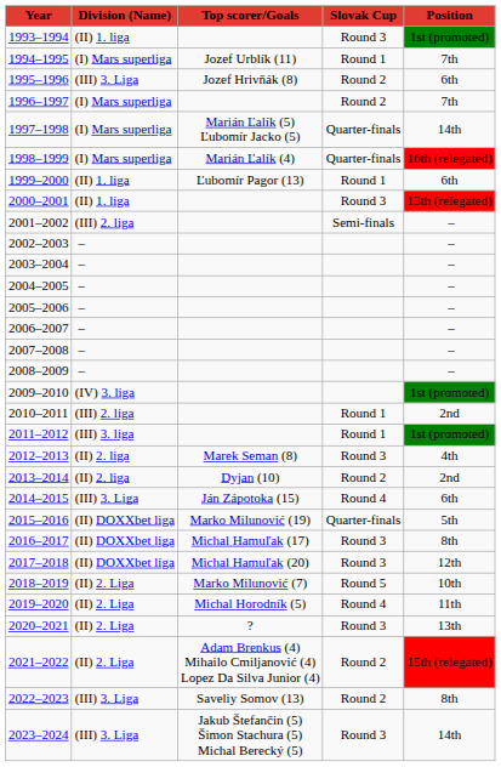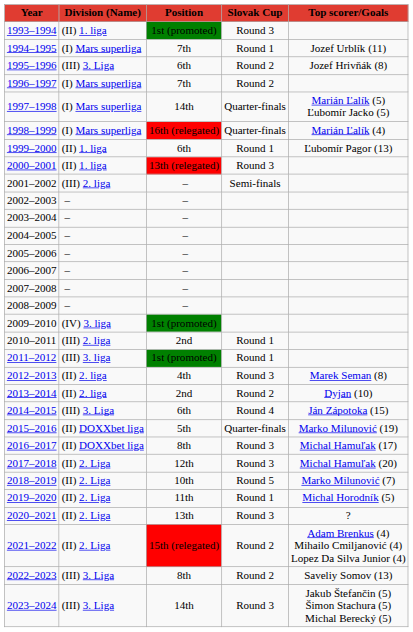 <table class="wikitable">
 <tr align="center" bgcolor="#E03C31">
 <td><strong>Year</strong></td>
 <td><strong>Division (Name)</strong></td>
+<td><strong>Position</strong></td>
+<td><strong>Slovak Cup</strong></td>
 <td><strong>Top scorer/Goals</strong></td>
-<td><strong>Slovak Cup</strong></td>
-<td><strong>Position</strong></td>
 </tr>
 <tr align="center">
 <td><a href='#'>1993–1994</a></td>
 <td align="left">(II) <a href='#'>1. liga</a></td>
+<td bgcolor=green>1st (promoted)</td>
+<td>Round 3</td>
 <td></td>
-<td>Round 3</td>
-<td bgcolor=green>1st (promoted)</td>
 </tr>
 <tr align="center">
 <td><a href='#'>1994–1995</a></td>
 <td align="left">(I) <a href='#'>Mars superliga</a></td>
+<td>7th</td>
+<td>Round 1</td>
 <td> Jozef Urblík (11)</td>
-<td>Round 1</td>
-<td>7th</td>
 </tr>
 <tr align="center">
 <td><a href='#'>1995–1996</a></td>
 <td align="left">(III) <a href='#'>3. Liga</a></td>
+<td>6th</td>
+<td>Round 2</td>
 <td> Jozef Hrivňák (8)</td>
-<td>Round 2</td>
-<td>6th</td>
 </tr>
 <tr align="center">
 <td><a href='#'>1996–1997</a></td>
 <td align="left">(I) <a href='#'>Mars superliga</a></td>
+<td>7th</td>
+<td>Round 2</td>
 <td></td>
-<td>Round 2</td>
-<td>7th</td>
 </tr>
 <tr align="center">
 <td><a href='#'>1997–1998</a></td>
 <td align="left">(I) <a href='#'>Mars superliga</a></td>
+<td>14th</td>
+<td>Quarter-finals</td>
 <td> <a href='#'>Marián Ľalík</a> (5) <br>  Ľubomír Jacko (5)</td>
-<td>Quarter-finals</td>
-<td>14th</td>
 </tr>
 <tr align="center">
 <td><a href='#'>1998–1999</a></td>
 <td align="left">(I) <a href='#'>Mars superliga</a></td>
+<td bgcolor=red>16th (relegated)</td>
+<td>Quarter-finals</td>
 <td> <a href='#'>Marián Ľalík</a> (4)</td>
-<td>Quarter-finals</td>
-<td bgcolor=red>16th (relegated)</td>
 </tr>
 <tr align="center">
 <td><a href='#'>1999–2000</a></td>
 <td align="left">(II) <a href='#'>1. liga</a></td>
+<td>6th</td>
+<td>Round 1</td>
 <td> Ľubomír Pagor (13)</td>
-<td>Round 1</td>
-<td>6th</td>
 </tr>
 <tr align="center">
 <td><a href='#'>2000–2001</a></td>
 <td align="left">(II) <a href='#'>1. liga</a></td>
+<td bgcolor=red>13th (relegated)</td>
+<td>Round 3</td>
 <td></td>
-<td>Round 3</td>
-<td bgcolor=red>13th (relegated)</td>
 </tr>
 <tr align="center">
 <td>2001–2002</td>
 <td align="left">(III) <a href='#'>2. liga</a></td>
+<td> –</td>
+<td>Semi-finals</td>
 <td></td>
-<td>Semi-finals</td>
-<td> –</td>
 </tr>
 <tr align="center">
 <td>2002–2003</td>
 <td align="left"> –</td>
+<td> –</td>
 <td></td>
 <td></td>
-<td> –</td>
 </tr>
 <tr align="center">
 <td>2003–2004</td>
 <td align="left"> –</td>
+<td> –</td>
 <td></td>
 <td></td>
-<td> –</td>
 </tr>
 <tr align="center">
 <td>2004–2005</td>
 <td align="left"> –</td>
+<td> –</td>
 <td></td>
 <td></td>
-<td> –</td>
 </tr>
 <tr align="center">
 <td>2005–2006</td>
 <td align="left"> –</td>
+<td> –</td>
 <td></td>
 <td></td>
-<td> –</td>
 </tr>
 <tr align="center">
 <td>2006–2007</td>
 <td align="left"> –</td>
+<td> –</td>
 <td></td>
 <td></td>
-<td> –</td>
 </tr>
 <tr align="center">
 <td>2007–2008</td>
 <td align="left"> –</td>
+<td> –</td>
 <td></td>
 <td></td>
-<td> –</td>
 </tr>
 <tr align="center">
 <td>2008–2009</td>
 <td align="left"> –</td>
+<td> –</td>
 <td></td>
 <td></td>
-<td> –</td>
 </tr>
 <tr align="center">
 <td>2009–2010</td>
 <td align="left">(IV) <a href='#'>3. liga</a></td>
+<td bgcolor=green>1st (promoted)</td>
 <td></td>
 <td></td>
-<td bgcolor=green>1st (promoted)</td>
 </tr>
 <tr align="center">
 <td>2010–2011</td>
 <td align="left">(III) <a href='#'>2. liga</a></td>
+<td>2nd</td>
+<td>Round 1</td>
 <td></td>
-<td>Round 1</td>
-<td>2nd</td>
 </tr>
 <tr align="center">
 <td><a href='#'>2011–2012</a></td>
 <td align="left">(III) <a href='#'>3. liga</a></td>
+<td bgcolor=green>1st (promoted)</td>
+<td>Round 1</td>
 <td></td>
-<td>Round 1</td>
-<td bgcolor=green>1st (promoted)</td>
 </tr>
 <tr align="center">
 <td><a href='#'>2012–2013</a></td>
 <td align="left">(II) <a href='#'>2. liga</a></td>
+<td>4th</td>
+<td>Round 3</td>
 <td> <a href='#'>Marek Seman</a> (8)</td>
-<td>Round 3</td>
-<td>4th</td>
 </tr>
 <tr align="center">
 <td><a href='#'>2013–2014</a></td>
 <td align="left">(II) <a href='#'>2. liga</a></td>
+<td>2nd</td>
+<td>Round 2</td>
 <td> <a href='#'>Dyjan</a> (10)</td>
-<td>Round 2</td>
-<td>2nd</td>
 </tr>
 <tr align="center">
 <td><a href='#'>2014–2015</a></td>
 <td align="left">(III) <a href='#'>3. Liga</a></td>
+<td>6th</td>
+<td>Round 4</td>
 <td> <a href='#'>Ján Zápotoka</a> (15)</td>
-<td>Round 4</td>
-<td>6th</td>
 </tr>
 <tr align="center">
 <td><a href='#'>2015–2016</a></td>
 <td align="left">(II) <a href='#'>DOXXbet liga</a></td>
+<td>5th</td>
+<td>Quarter-finals</td>
 <td> <a href='#'>Marko Milunović</a> (19)</td>
-<td>Quarter-finals</td>
-<td>5th</td>
 </tr>
 <tr align="center">
 <td><a href='#'>2016–2017</a></td>
 <td align="left">(II) <a href='#'>DOXXbet liga</a></td>
+<td>8th</td>
+<td>Round 3</td>
 <td> <a href='#'>Michal Hamuľak</a> (17)</td>
-<td>Round 3</td>
-<td>8th</td>
 </tr>
 <tr align="center">
 <td><a href='#'>2017–2018</a></td>
-<td align="left">(II) <a href='#'>DOXXbet liga</a></td>
+<td align="left">(II) <a href='#'>2. Liga</a></td>
+<td>12th</td>
+<td>Round 3</td>
 <td> <a href='#'>Michal Hamuľak</a> (20)</td>
-<td>Round 3</td>
-<td>12th</td>
 </tr>
 <tr align="center">
 <td><a href='#'>2018–2019</a></td>
 <td align="left">(II) <a href='#'>2. Liga</a></td>
+<td>10th</td>
+<td>Round 5</td>
 <td> <a href='#'>Marko Milunović</a> (7)</td>
-<td>Round 5</td>
-<td>10th</td>
 </tr>
 <tr align="center">
 <td><a href='#'>2019–2020</a></td>
 <td align="left">(II) <a href='#'>2. Liga</a></td>
+<td>11th</td>
+<td>Round 1</td>
 <td> <a href='#'>Michal Horodník</a> (5)</td>
-<td>Round 4</td>
-<td>11th</td>
 </tr>
 <tr align="center">
 <td><a href='#'>2020–2021</a></td>
 <td align="left">(II) <a href='#'>2. Liga</a></td>
+<td>13th</td>
+<td>Round 3</td>
 <td>?</td>
-<td>Round 3</td>
-<td>13th</td>
 </tr>
 <tr align="center">
 <td><a href='#'>2021–2022</a></td>
 <td align="left">(II) <a href='#'>2. Liga</a></td>
+<td bgcolor=red>15th (relegated)</td>
+<td>Round 2</td>
 <td> <a href='#'>Adam Brenkus</a> (4) <br>  Mihailo Cmiljanović (4) <br>  Lopez Da Silva Junior (4)</td>
-<td>Round 2</td>
-<td bgcolor=red>15th (relegated)</td>
 </tr>
 <tr align="center">
 <td><a href='#'>2022–2023</a></td>
 <td align="left">(III) <a href='#'>3. Liga</a></td>
+<td bgcolor>8th</td>
+<td>Round 2</td>
 <td> Saveliy Somov (13)</td>
-<td>Round 2</td>
-<td bgcolor>8th</td>
 </tr>
 <tr align="center">
 <td><a href='#'>2023–2024</a></td>
 <td align="left">(III) <a href='#'>3. Liga</a></td>
+<td bgcolor>14th</td>
+<td>Round 3</td>
 <td> Jakub Štefančin (5) <br>  Šimon Stachura (5) <br>  Michal Berecký (5)</td>
-<td>Round 3</td>
-<td bgcolor>14th</td>
 </tr>
 </table>
